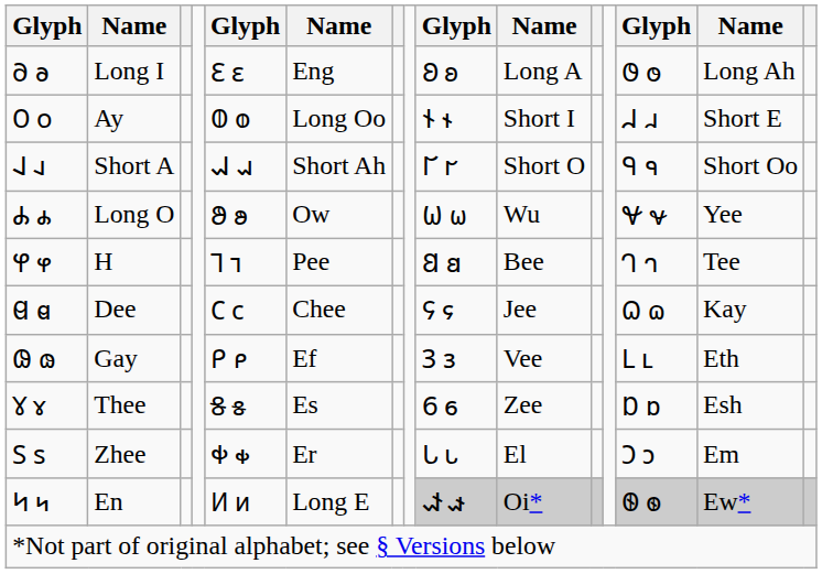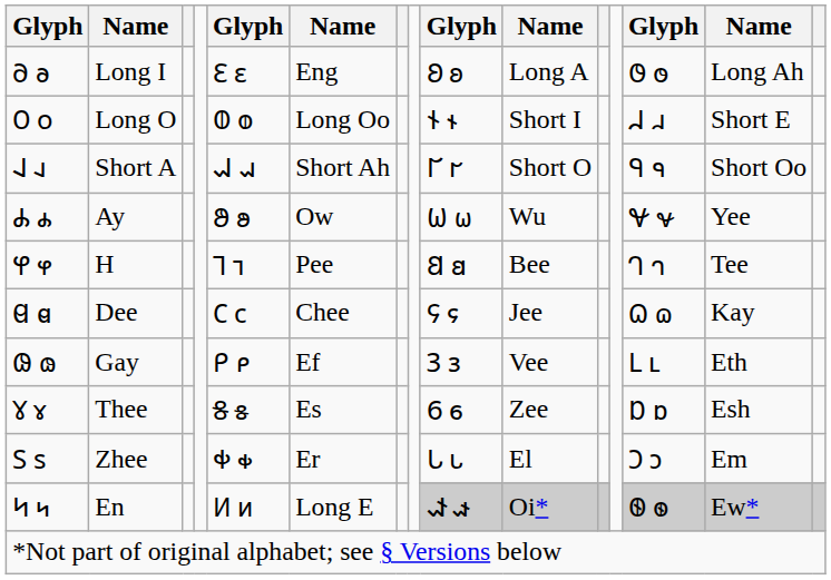 <table class="wikitable" style="margin: 1em auto 1em auto;">
 <tr>
 <th>Glyph</th>
 <th>Name</th>
 <th IPAc-en></th>
 <td rowspan="11"></td>
 <th>Glyph</th>
 <th>Name</th>
 <th IPAc-en></th>
 <td rowspan="11"></td>
 <th>Glyph</th>
 <th>Name</th>
 <th IPAc-en></th>
 <td rowspan="11"></td>
 <th>Glyph</th>
 <th>Name</th>
 <th IPAc-en></th>
 </tr>
 <tr>
 <td><span>𐐀 𐐨</span> </td>
 <td>Long I</td>
 <td></td>
 <td>𐐁 𐐩 </td>
 <td>Eng</td>
 <td></td>
 <td>𐐂 𐐪 </td>
 <td>Long A</td>
 <td></td>
 <td>𐐃 𐐫 </td>
 <td>Long Ah</td>
 <td></td>
 </tr>
 <tr>
 <td><span>𐐄 𐐬</span> </td>
-<td>Ay</td>
+<td>Long O</td>
 <td></td>
 <td>𐐅 𐐭 </td>
 <td>Long Oo</td>
 <td></td>
 <td>𐐆 𐐮 </td>
 <td>Short I</td>
 <td></td>
 <td>𐐇 𐐯 </td>
 <td>Short E</td>
 <td></td>
 </tr>
 <tr>
 <td>𐐈 𐐰 </td>
 <td>Short A</td>
 <td></td>
 <td>𐐉 𐐱 </td>
 <td>Short Ah</td>
 <td></td>
 <td>𐐊 𐐲 </td>
 <td>Short O</td>
 <td></td>
 <td>𐐋 𐐳 </td>
 <td>Short Oo</td>
 <td></td>
 </tr>
 <tr>
 <td>𐐌 𐐴 </td>
-<td>Long O</td>
+<td>Ay</td>
 <td></td>
 <td>𐐍 𐐵 </td>
 <td>Ow</td>
 <td></td>
 <td>𐐎 𐐶 </td>
 <td>Wu</td>
 <td></td>
 <td>𐐏 𐐷 </td>
 <td>Yee</td>
 <td></td>
 </tr>
 <tr>
 <td>𐐐 𐐸 </td>
 <td>H</td>
 <td></td>
 <td>𐐑 𐐹 </td>
 <td>Pee</td>
 <td></td>
 <td>𐐒 𐐺 </td>
 <td>Bee</td>
 <td></td>
 <td>𐐓 𐐻 </td>
 <td>Tee</td>
 <td></td>
 </tr>
 <tr>
 <td>𐐔 𐐼 </td>
 <td>Dee</td>
 <td></td>
 <td>𐐕 𐐽 </td>
 <td>Chee</td>
 <td></td>
 <td>𐐖 𐐾 </td>
 <td>Jee</td>
 <td></td>
 <td>𐐗 𐐿 </td>
 <td>Kay</td>
 <td></td>
 </tr>
 <tr>
 <td>𐐘 𐑀 </td>
 <td>Gay</td>
 <td></td>
 <td>𐐙 𐑁 </td>
 <td>Ef</td>
 <td></td>
 <td>𐐚 𐑂 </td>
 <td>Vee</td>
 <td></td>
 <td>𐐛 𐑃 </td>
 <td>Eth</td>
 <td></td>
 </tr>
 <tr>
 <td>𐐜 𐑄 </td>
 <td>Thee</td>
 <td></td>
 <td>𐐝 𐑅 </td>
 <td>Es</td>
 <td></td>
 <td>𐐞 𐑆 </td>
 <td>Zee</td>
 <td></td>
 <td>𐐟 𐑇 </td>
 <td>Esh</td>
 <td></td>
 </tr>
 <tr>
 <td>𐐠 𐑈 </td>
 <td>Zhee</td>
 <td></td>
 <td>𐐡 𐑉 </td>
 <td>Er</td>
 <td></td>
 <td>𐐢 𐑊 </td>
 <td>El</td>
 <td></td>
 <td>𐐣 𐑋 </td>
 <td>Em</td>
 <td></td>
 </tr>
 <tr>
 <td>𐐤 𐑌 </td>
 <td>En</td>
 <td></td>
 <td><span>𐐥 𐑍</span> </td>
 <td>Long E</td>
 <td></td>
 <td style="background-color:#CCCCCC"><span>𐐦 𐑎</span> </td>
 <td style="background-color:#CCCCCC">Oi<a href='#'>*</a></td>
 <td style="background-color:#CCCCCC"></td>
 <td style="background-color:#CCCCCC"><span>𐐧 𐑏</span> </td>
 <td style="background-color:#CCCCCC">Ew<a href='#'>*</a></td>
 <td style="background-color:#CCCCCC"></td>
 </tr>
 <tr>
 <td colspan=15> *Not part of original alphabet; see <a href='#'>§ Versions</a> below</td>
 </tr>
 </table>
